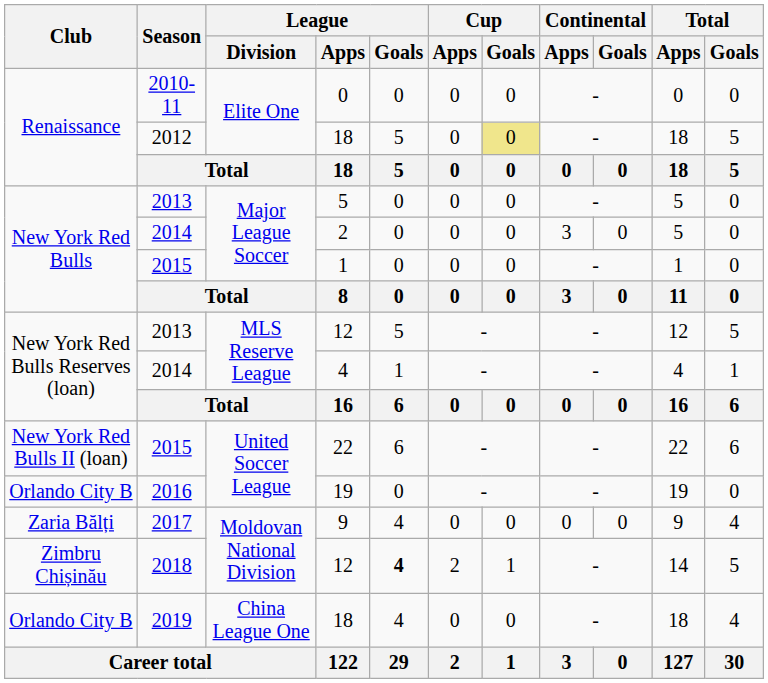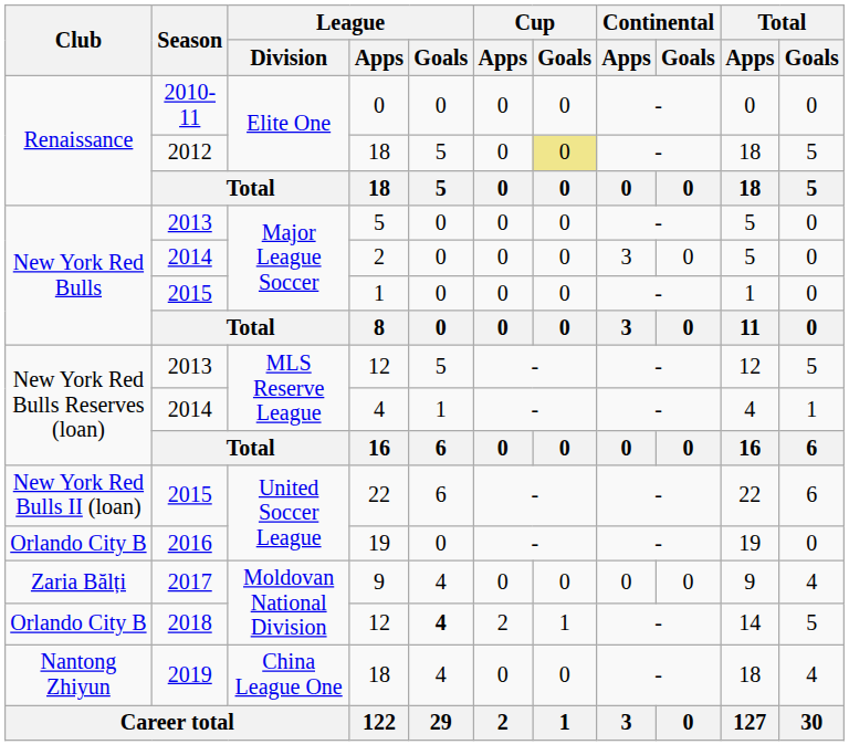 <table class="wikitable" style="text-align: center;">
 <tr>
 <th rowspan="2">Club</th>
 <th rowspan="2">Season</th>
 <th colspan="3">League</th>
 <th colspan="2">Cup</th>
 <th colspan="2">Continental</th>
 <th colspan="2">Total</th>
 </tr>
 <tr>
 <th>Division</th>
 <th>Apps</th>
 <th>Goals</th>
 <th>Apps</th>
 <th>Goals</th>
 <th>Apps</th>
 <th>Goals</th>
 <th>Apps</th>
 <th>Goals</th>
 </tr>
 <tr>
 <td rowspan=3><a href='#'>Renaissance</a></td>
 <td><a href='#'>2010-11</a></td>
 <td rowspan=2><a href='#'>Elite One</a></td>
 <td>0</td>
 <td>0</td>
 <td>0</td>
 <td>0</td>
 <td colspan="2">-</td>
 <td>0</td>
 <td>0</td>
 </tr>
 <tr>
 <td>2012</td>
 <td>18</td>
 <td>5</td>
 <td>0</td>
 <td style="background: khaki;">0</td>
 <td colspan="2">-</td>
 <td>18</td>
 <td>5</td>
 </tr>
 <tr>
 <th colspan="2">Total</th>
 <th>18</th>
 <th>5</th>
 <th>0</th>
 <th>0</th>
 <th>0</th>
 <th>0</th>
 <th>18</th>
 <th>5</th>
 </tr>
 <tr>
 <td rowspan="4"><a href='#'>New York Red Bulls</a></td>
 <td><a href='#'>2013</a></td>
 <td rowspan="3"><a href='#'>Major League Soccer</a></td>
 <td>5</td>
 <td>0</td>
 <td>0</td>
 <td>0</td>
 <td colspan="2">-</td>
 <td>5</td>
 <td>0</td>
 </tr>
 <tr>
 <td><a href='#'>2014</a></td>
 <td>2</td>
 <td>0</td>
 <td>0</td>
 <td>0</td>
 <td>3</td>
 <td>0</td>
 <td>5</td>
 <td>0</td>
 </tr>
 <tr>
 <td><a href='#'>2015</a></td>
 <td>1</td>
 <td>0</td>
 <td>0</td>
 <td>0</td>
 <td colspan="2">-</td>
 <td>1</td>
 <td>0</td>
 </tr>
 <tr>
 <th colspan="2">Total</th>
 <th>8</th>
 <th>0</th>
 <th>0</th>
 <th>0</th>
 <th>3</th>
 <th>0</th>
 <th>11</th>
 <th>0</th>
 </tr>
 <tr>
 <td rowspan=3>New York Red Bulls Reserves (loan)</td>
 <td>2013</td>
 <td rowspan="2"><a href='#'>MLS Reserve League</a></td>
 <td>12</td>
 <td>5</td>
 <td colspan="2">-</td>
 <td colspan="2">-</td>
 <td>12</td>
 <td>5</td>
 </tr>
 <tr>
 <td>2014</td>
 <td>4</td>
 <td>1</td>
 <td colspan="2">-</td>
 <td colspan="2">-</td>
 <td>4</td>
 <td>1</td>
 </tr>
 <tr>
 <th colspan="2">Total</th>
 <th>16</th>
 <th>6</th>
 <th>0</th>
 <th>0</th>
 <th>0</th>
 <th>0</th>
 <th>16</th>
 <th>6</th>
 </tr>
 <tr>
 <td><a href='#'>New York Red Bulls II</a> (loan)</td>
 <td><a href='#'>2015</a></td>
 <td rowspan="2"><a href='#'>United Soccer League</a></td>
 <td>22</td>
 <td>6</td>
 <td colspan="2">-</td>
 <td colspan="2">-</td>
 <td>22</td>
 <td>6</td>
 </tr>
 <tr>
 <td><a href='#'>Orlando City B</a></td>
 <td><a href='#'>2016</a></td>
 <td>19</td>
 <td>0</td>
 <td colspan="2">-</td>
 <td colspan="2">-</td>
 <td>19</td>
 <td>0</td>
 </tr>
 <tr>
 <td><a href='#'>Zaria Bălți</a></td>
 <td><a href='#'>2017</a></td>
 <td rowspan="2"><a href='#'>Moldovan National Division</a></td>
 <td>9</td>
 <td>4</td>
 <td>0</td>
 <td>0</td>
 <td>0</td>
 <td>0</td>
 <td>9</td>
 <td>4</td>
 </tr>
 <tr>
-<td><a href='#'>Zimbru Chișinău</a></td>
+<td><a href='#'>Orlando City B</a></td>
 <td><a href='#'>2018</a></td>
 <td>12</td>
 <td><strong>4</strong></td>
 <td>2</td>
 <td>1</td>
 <td colspan="2">-</td>
 <td>14</td>
 <td>5</td>
 </tr>
 <tr>
-<td><a href='#'>Orlando City B</a></td>
+<td><a href='#'>Nantong Zhiyun</a></td>
 <td><a href='#'>2019</a></td>
 <td><a href='#'>China League One</a></td>
 <td>18</td>
 <td>4</td>
 <td>0</td>
 <td>0</td>
 <td colspan="2">-</td>
 <td>18</td>
 <td>4</td>
 </tr>
 <tr>
 <th colspan="3">Career total</th>
 <th>122</th>
 <th>29</th>
 <th>2</th>
 <th>1</th>
 <th>3</th>
 <th>0</th>
 <th>127</th>
 <th>30</th>
 </tr>
 </table>
